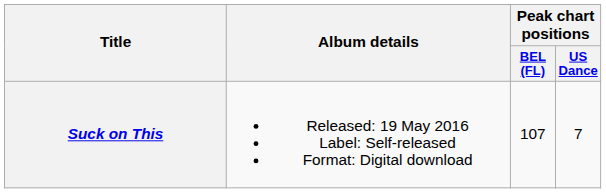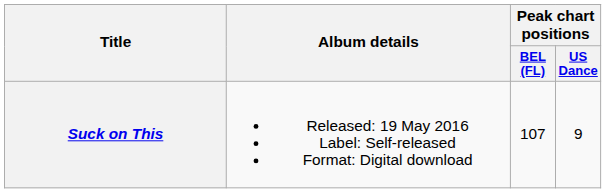 <table class="wikitable plainrowheaders" style="text-align:center;">
 <tr>
 <th scope="col" style="width:14em;" rowspan="2">Title</th>
 <th scope="col" style="width:18em;" rowspan="2">Album details</th>
 <th scope="col" colspan="2">Peak chart positions</th>
 </tr>
 <tr>
 <th scope="col" style="width:3em;font-size:85%;"><a href='#'>BEL<br>(FL)</a><br></th>
 <th scope="col" style="width:3em;font-size:85%;"><a href='#'>US<br>Dance</a><br></th>
 </tr>
 <tr>
 <th scope="row"><em><a href='#'>Suck on This</a></em></th>
 <td><br><ul><li>Released: 19 May 2016</li><li>Label: Self-released</li><li>Format: Digital download</li></ul></td>
 <td>107</td>
-<td>7</td>
+<td>9</td>
 </tr>
 </table>
